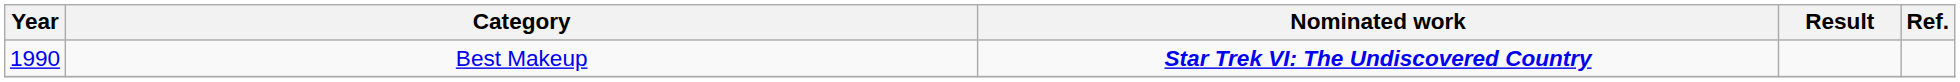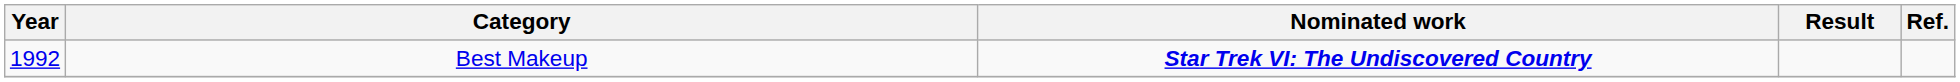 <table class="wikitable sortable plainrowheaders" style="text-align:center;">
 <tr>
 <th scope="col" style="width:1em;">Year</th>
 <th scope="col" style="width:40em;">Category</th>
 <th scope="col" style="width:35em;">Nominated work</th>
 <th scope="col" style="width:5em;">Result</th>
 <th scope="col" style="width:1em;">Ref.</th>
 </tr>
 <tr>
-<td><a href='#'>1990</a></td>
+<td><a href='#'>1992</a></td>
 <td><a href='#'>Best Makeup</a></td>
 <td><strong><em><a href='#'>Star Trek VI: The Undiscovered Country</a></em></strong></td>
 <td></td>
 <td></td>
 </tr>
 <tr>
 </tr>
 </table>
